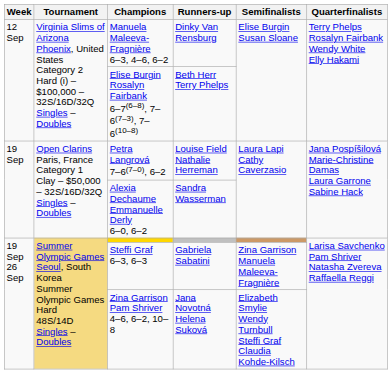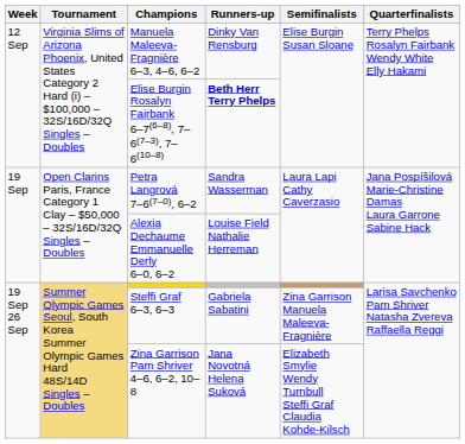 <table class=wikitable style=font-size:95%>
 <tr>
 <th style="width:46px;">Week</th>
 <th style="width:256px;">Tournament</th>
 <th style="width:200px;">Champions</th>
 <th style="width:200px;">Runners-up</th>
 <th style="width:195px;">Semifinalists</th>
 <th style="width:195px;">Quarterfinalists</th>
 </tr>
 <tr valign="top">
 <td rowspan=2>12 Sep</td>
 <td rowspan=2><a href='#'>Virginia Slims of Arizona</a><br> <a href='#'>Phoenix</a>, United States<br>Category 2 <br>Hard (i) – $100,000 – 32S/16D/32Q <br><a href='#'>Singles</a> – <a href='#'>Doubles</a></td>
 <td> <a href='#'>Manuela Maleeva-Fragnière</a><br>6–3, 4–6, 6–2</td>
 <td> <a href='#'>Dinky Van Rensburg</a></td>
 <td rowspan=2> <a href='#'>Elise Burgin</a><br> <a href='#'>Susan Sloane</a></td>
 <td rowspan=2> <a href='#'>Terry Phelps</a><br> <a href='#'>Rosalyn Fairbank</a><br>  <a href='#'>Wendy White</a><br> <a href='#'>Elly Hakami</a></td>
 </tr>
 <tr valign="top">
 <td> <a href='#'>Elise Burgin</a> <br> <a href='#'>Rosalyn Fairbank</a><br> 6–7<sup>(6–8)</sup>, 7–6<sup>(7–3)</sup>, 7–6<sup>(10–8)</sup></td>
-<td> <a href='#'>Beth Herr</a><br>  <a href='#'>Terry Phelps</a></td>
+<td><strong> <a href='#'>Beth Herr</a><br>  <a href='#'>Terry Phelps</a></strong></td>
 </tr>
 <tr valign="top">
 <td rowspan=2>19 Sep</td>
 <td rowspan=2><a href='#'>Open Clarins</a><br> Paris, France<br>Category 1 <br>Clay – $50,000 – 32S/16D/32Q <br><a href='#'>Singles</a> – <a href='#'>Doubles</a></td>
 <td> <a href='#'>Petra Langrová</a><br> 7–6<sup>(7–0)</sup>, 6–2</td>
-<td> <a href='#'>Louise Field</a><br> <a href='#'>Nathalie Herreman</a></td>
+<td> <a href='#'>Sandra Wasserman</a></td>
 <td rowspan=2> <a href='#'>Laura Lapi</a><br> <a href='#'>Cathy Caverzasio</a></td>
 <td rowspan=2> <a href='#'>Jana Pospíšilová</a>  <br> <a href='#'>Marie-Christine Damas</a> <br> <a href='#'>Laura Garrone</a> <br> <a href='#'>Sabine Hack</a></td>
 </tr>
 <tr valign="top">
 <td> <a href='#'>Alexia Dechaume</a><br> <a href='#'>Emmanuelle Derly</a><br> 6–0, 6–2</td>
-<td> <a href='#'>Sandra Wasserman</a></td>
+<td> <a href='#'>Louise Field</a><br> <a href='#'>Nathalie Herreman</a></td>
 </tr>
 <tr valign=top>
 <td rowspan=3>19 Sep<br>26 Sep</td>
 <td style="background:#f5da81;" rowspan="4"><a href='#'>Summer Olympic Games</a><br> <a href='#'>Seoul</a>, South Korea<br>Summer Olympic Games<br> Hard<br>48S/14D<br><a href='#'>Singles</a> – <a href='#'>Doubles</a></td>
 <td style="background:gold; text-align:center;"></td>
 <td style="background:silver; text-align:center;"></td>
 <td style="background:#c96; text-align:center;"></td>
 <td rowspan=4> <a href='#'>Larisa Savchenko</a> <br>   <a href='#'>Pam Shriver</a> <br>  <a href='#'>Natasha Zvereva</a> <br>  <a href='#'>Raffaella Reggi</a></td>
 </tr>
 <tr valign=top>
 <td> <a href='#'>Steffi Graf</a><br> 6–3, 6–3</td>
 <td> <a href='#'>Gabriela Sabatini</a></td>
 <td> <a href='#'>Zina Garrison</a><br> <a href='#'>Manuela Maleeva-Fragnière</a></td>
 </tr>
 <tr valign=top>
 <td> <a href='#'>Zina Garrison</a> <br> <a href='#'>Pam Shriver</a><br>4–6, 6–2, 10–8</td>
 <td> <a href='#'>Jana Novotná</a> <br>  <a href='#'>Helena Suková</a></td>
 <td> <a href='#'>Elizabeth Smylie</a><br>  <a href='#'>Wendy Turnbull</a><br> <a href='#'>Steffi Graf</a> <br>  <a href='#'>Claudia Kohde-Kilsch</a></td>
 </tr>
 </table>
